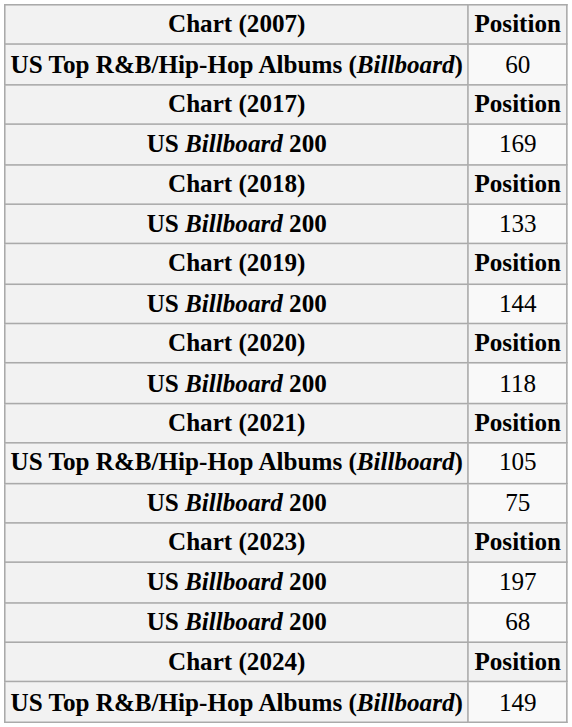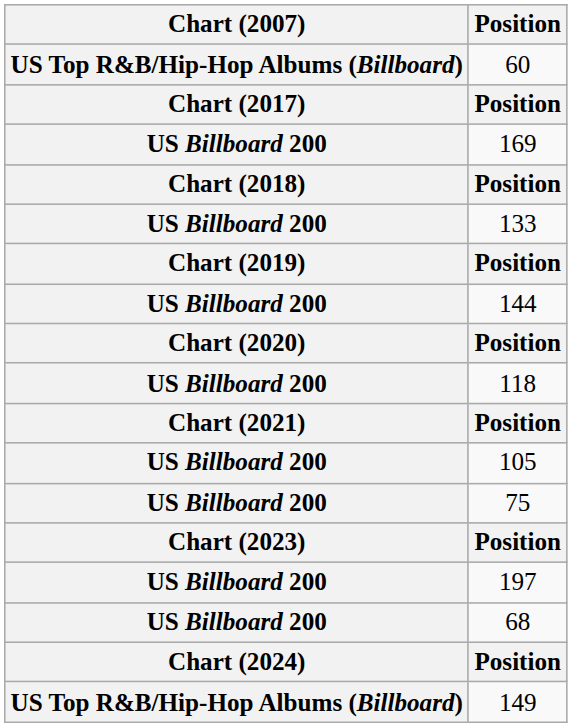 <table class="wikitable plainrowheaders" style="text-align:center">
 <tr>
 <th scope="col">Chart (2007)</th>
 <th scope="col">Position</th>
 </tr>
 <tr>
 <th scope="row">US Top R&B/Hip-Hop Albums (<em>Billboard</em>)</th>
 <td>60</td>
 </tr>
 <tr>
 <th scope="col">Chart (2017)</th>
 <th scope="col">Position</th>
 </tr>
 <tr>
 <th scope="row">US <em>Billboard</em> 200</th>
 <td>169</td>
 </tr>
 <tr>
 <th scope="col">Chart (2018)</th>
 <th scope="col">Position</th>
 </tr>
 <tr>
 <th scope="row">US <em>Billboard</em> 200</th>
 <td>133</td>
 </tr>
 <tr>
 <th scope="col">Chart (2019)</th>
 <th scope="col">Position</th>
 </tr>
 <tr>
 <th scope="row">US <em>Billboard</em> 200</th>
 <td>144</td>
 </tr>
 <tr>
 <th scope="col">Chart (2020)</th>
 <th scope="col">Position</th>
 </tr>
 <tr>
 <th scope="row">US <em>Billboard</em> 200</th>
 <td>118</td>
 </tr>
 <tr>
 <th scope="col">Chart (2021)</th>
 <th scope="col">Position</th>
 </tr>
 <tr>
-<th scope="row">US Top R&B/Hip-Hop Albums (<em>Billboard</em>)</th>
+<th scope="row">US <em>Billboard</em> 200</th>
 <td>105</td>
 </tr>
 <tr>
 <th scope="row">US <em>Billboard</em> 200</th>
 <td>75</td>
 </tr>
 <tr>
 <th scope="col">Chart (2023)</th>
 <th scope="col">Position</th>
 </tr>
 <tr>
 <th scope="row">US <em>Billboard</em> 200</th>
 <td>197</td>
 </tr>
 <tr>
 <th scope="row">US <em>Billboard</em> 200</th>
 <td>68</td>
 </tr>
 <tr>
 <th scope="col">Chart (2024)</th>
 <th scope="col">Position</th>
 </tr>
 <tr>
 <th scope="row">US Top R&B/Hip-Hop Albums (<em>Billboard</em>)</th>
 <td>149</td>
 </tr>
 </table>
